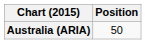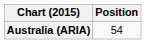 <table class="wikitable plainrowheaders" style="text-align:center">
 <tr>
 <th scope="col">Chart (2015)</th>
 <th scope="col">Position</th>
 </tr>
 <tr>
 <th scope="row">Australia (ARIA)</th>
-<td>50</td>
+<td>54</td>
 </tr>
 </table>
